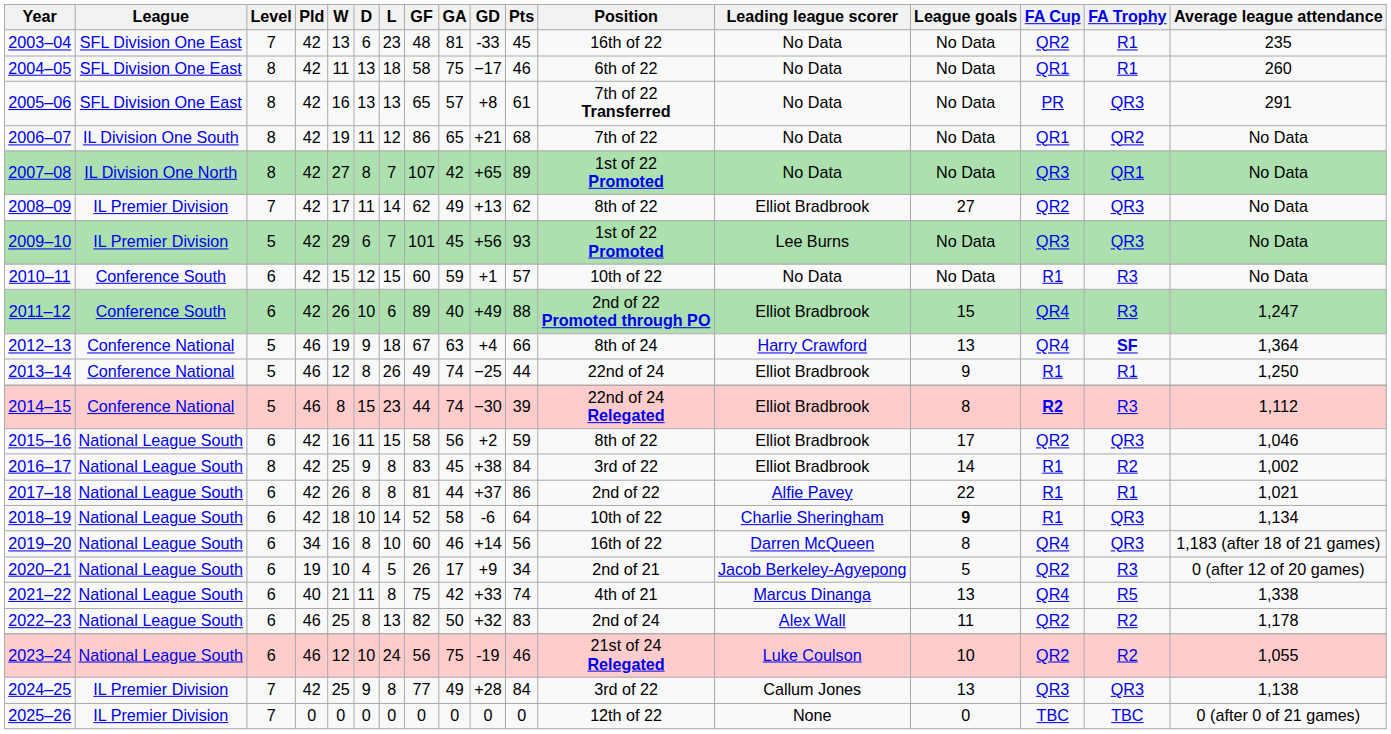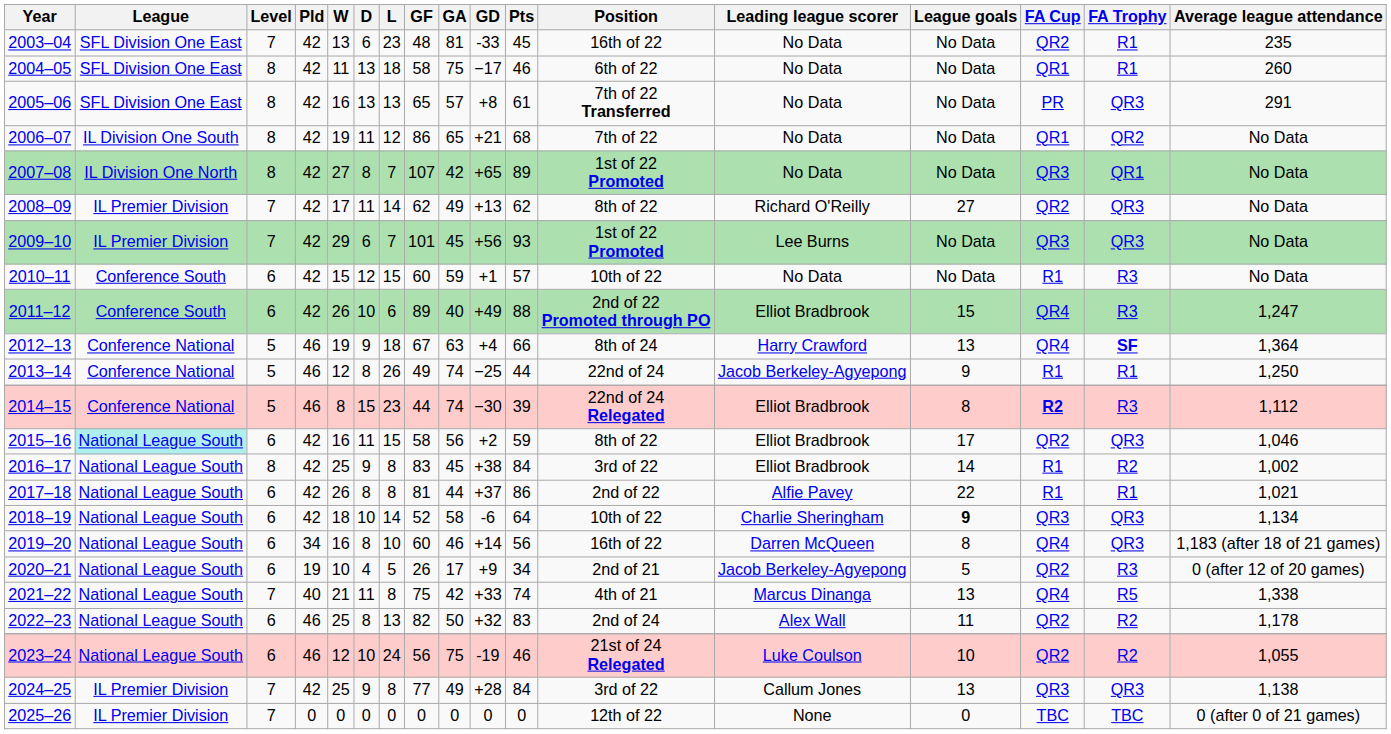 <table class="wikitable" style="text-align:center">
 <tr>
 <th>Year</th>
 <th>League</th>
 <th>Level</th>
 <th>Pld</th>
 <th>W</th>
 <th>D</th>
 <th>L</th>
 <th>GF</th>
 <th>GA</th>
 <th>GD</th>
 <th>Pts</th>
 <th>Position</th>
 <th>Leading league scorer</th>
 <th>League goals</th>
 <th><a href='#'>FA Cup</a></th>
 <th><a href='#'>FA Trophy</a></th>
 <th>Average league attendance</th>
 </tr>
 <tr>
 <td><a href='#'>2003–04</a></td>
 <td><a href='#'>SFL Division One East</a></td>
 <td>7</td>
 <td>42</td>
 <td>13</td>
 <td>6</td>
 <td>23</td>
 <td>48</td>
 <td>81</td>
 <td>-33</td>
 <td>45</td>
 <td>16th of 22</td>
 <td>No Data</td>
 <td>No Data</td>
 <td><a href='#'>QR2</a></td>
 <td><a href='#'>R1</a></td>
 <td>235</td>
 </tr>
 <tr>
 <td><a href='#'>2004–05</a></td>
 <td><a href='#'>SFL Division One East</a></td>
 <td>8</td>
 <td>42</td>
 <td>11</td>
 <td>13</td>
 <td>18</td>
 <td>58</td>
 <td>75</td>
 <td>−17</td>
 <td>46</td>
 <td>6th of 22</td>
 <td>No Data</td>
 <td>No Data</td>
 <td><a href='#'>QR1</a></td>
 <td><a href='#'>R1</a></td>
 <td>260</td>
 </tr>
 <tr>
 <td><a href='#'>2005–06</a></td>
 <td><a href='#'>SFL Division One East</a></td>
 <td>8</td>
 <td>42</td>
 <td>16</td>
 <td>13</td>
 <td>13</td>
 <td>65</td>
 <td>57</td>
 <td>+8</td>
 <td>61</td>
 <td>7th of 22<br><strong>Transferred</strong></td>
 <td>No Data</td>
 <td>No Data</td>
 <td><a href='#'>PR</a></td>
 <td><a href='#'>QR3</a></td>
 <td>291</td>
 </tr>
 <tr>
 <td><a href='#'>2006–07</a></td>
 <td><a href='#'>IL Division One South</a></td>
 <td>8</td>
 <td>42</td>
 <td>19</td>
 <td>11</td>
 <td>12</td>
 <td>86</td>
 <td>65</td>
 <td>+21</td>
 <td>68</td>
 <td>7th of 22</td>
 <td>No Data</td>
 <td>No Data</td>
 <td><a href='#'>QR1</a></td>
 <td><a href='#'>QR2</a></td>
 <td>No Data</td>
 </tr>
 <tr bgcolor="#ACE1AF"  align="center">
 <td><a href='#'>2007–08</a></td>
 <td><a href='#'>IL Division One North</a></td>
 <td>8</td>
 <td>42</td>
 <td>27</td>
 <td>8</td>
 <td>7</td>
 <td>107</td>
 <td>42</td>
 <td>+65</td>
 <td>89</td>
 <td>1st of 22<br><strong><a href='#'>Promoted</a></strong></td>
 <td>No Data</td>
 <td>No Data</td>
 <td><a href='#'>QR3</a></td>
 <td><a href='#'>QR1</a></td>
 <td>No Data</td>
 </tr>
 <tr>
 <td><a href='#'>2008–09</a></td>
 <td><a href='#'>IL Premier Division</a></td>
 <td>7</td>
 <td>42</td>
 <td>17</td>
 <td>11</td>
 <td>14</td>
 <td>62</td>
 <td>49</td>
 <td>+13</td>
 <td>62</td>
 <td>8th of 22</td>
-<td>Elliot Bradbrook</td>
+<td>Richard O'Reilly</td>
 <td>27</td>
 <td><a href='#'>QR2</a></td>
 <td><a href='#'>QR3</a></td>
 <td>No Data</td>
 </tr>
 <tr bgcolor="#ACE1AF"  align="center">
 <td><a href='#'>2009–10</a></td>
 <td><a href='#'>IL Premier Division</a></td>
-<td>5</td>
+<td>7</td>
 <td>42</td>
 <td>29</td>
 <td>6</td>
 <td>7</td>
 <td>101</td>
 <td>45</td>
 <td>+56</td>
 <td>93</td>
 <td>1st of 22<br><strong><a href='#'>Promoted</a></strong></td>
 <td>Lee Burns</td>
 <td>No Data</td>
 <td><a href='#'>QR3</a></td>
 <td><a href='#'>QR3</a></td>
 <td>No Data</td>
 </tr>
 <tr>
 <td><a href='#'>2010–11</a></td>
 <td><a href='#'>Conference South</a></td>
 <td>6</td>
 <td>42</td>
 <td>15</td>
 <td>12</td>
 <td>15</td>
 <td>60</td>
 <td>59</td>
 <td>+1</td>
 <td>57</td>
 <td>10th of 22</td>
 <td>No Data</td>
 <td>No Data</td>
 <td><a href='#'>R1</a></td>
 <td><a href='#'>R3</a></td>
 <td>No Data</td>
 </tr>
 <tr bgcolor="#ACE1AF"  align="center">
 <td><a href='#'>2011–12</a></td>
 <td><a href='#'>Conference South</a></td>
 <td>6</td>
 <td>42</td>
 <td>26</td>
 <td>10</td>
 <td>6</td>
 <td>89</td>
 <td>40</td>
 <td>+49</td>
 <td>88</td>
 <td>2nd of 22<br><strong><a href='#'>Promoted through PO</a></strong></td>
 <td>Elliot Bradbrook</td>
 <td>15</td>
 <td><a href='#'>QR4</a></td>
 <td><a href='#'>R3</a></td>
 <td>1,247</td>
 </tr>
 <tr>
 <td><a href='#'>2012–13</a></td>
 <td><a href='#'>Conference National</a></td>
 <td>5</td>
 <td>46</td>
 <td>19</td>
 <td>9</td>
 <td>18</td>
 <td>67</td>
 <td>63</td>
 <td>+4</td>
 <td>66</td>
 <td>8th of 24</td>
 <td><a href='#'>Harry Crawford</a></td>
 <td>13</td>
 <td><a href='#'>QR4</a></td>
 <td><a href='#'><strong>SF</strong></a></td>
 <td>1,364</td>
 </tr>
 <tr>
 <td><a href='#'>2013–14</a></td>
 <td><a href='#'>Conference National</a></td>
 <td>5</td>
 <td>46</td>
 <td>12</td>
 <td>8</td>
 <td>26</td>
 <td>49</td>
 <td>74</td>
 <td>−25</td>
 <td>44</td>
 <td>22nd of 24</td>
-<td>Elliot Bradbrook</td>
+<td><a href='#'>Jacob Berkeley-Agyepong</a></td>
 <td>9</td>
 <td><a href='#'>R1</a></td>
 <td><a href='#'>R1</a></td>
 <td>1,250</td>
 </tr>
 <tr>
 </tr>
 <tr bgcolor="#FFCCCC"  align="center">
 <td><a href='#'>2014–15</a></td>
 <td><a href='#'>Conference National</a></td>
 <td>5</td>
 <td>46</td>
 <td>8</td>
 <td>15</td>
 <td>23</td>
 <td>44</td>
 <td>74</td>
 <td>−30</td>
 <td>39</td>
 <td>22nd of 24<br><strong><a href='#'>Relegated</a></strong></td>
 <td>Elliot Bradbrook</td>
 <td>8</td>
 <td><a href='#'><strong>R2</strong></a></td>
 <td><a href='#'>R3</a></td>
 <td>1,112</td>
 </tr>
 <tr>
 <td><a href='#'>2015–16</a></td>
-<td><a href='#'>National League South</a></td>
+<td style="background: paleturquoise;"><a href='#'>National League South</a></td>
 <td>6</td>
 <td>42</td>
 <td>16</td>
 <td>11</td>
 <td>15</td>
 <td>58</td>
 <td>56</td>
 <td>+2</td>
 <td>59</td>
 <td>8th of 22</td>
 <td>Elliot Bradbrook</td>
 <td>17</td>
 <td><a href='#'>QR2</a></td>
 <td><a href='#'>QR3</a></td>
 <td>1,046</td>
 </tr>
 <tr>
 <td><a href='#'>2016–17</a></td>
 <td><a href='#'>National League South</a></td>
 <td>8</td>
 <td>42</td>
 <td>25</td>
 <td>9</td>
 <td>8</td>
 <td>83</td>
 <td>45</td>
 <td>+38</td>
 <td>84</td>
 <td>3rd of 22</td>
 <td>Elliot Bradbrook</td>
 <td>14</td>
 <td><a href='#'>R1</a></td>
 <td><a href='#'>R2</a></td>
 <td>1,002</td>
 </tr>
 <tr>
 <td><a href='#'>2017–18</a></td>
 <td><a href='#'>National League South</a></td>
 <td>6</td>
 <td>42</td>
 <td>26</td>
 <td>8</td>
 <td>8</td>
 <td>81</td>
 <td>44</td>
 <td>+37</td>
 <td>86</td>
 <td>2nd of 22</td>
 <td><a href='#'>Alfie Pavey</a></td>
 <td>22</td>
 <td><a href='#'>R1</a></td>
 <td><a href='#'>R1</a></td>
 <td>1,021</td>
 </tr>
 <tr>
 <td><a href='#'>2018–19</a></td>
 <td><a href='#'>National League South</a></td>
 <td>6</td>
 <td>42</td>
 <td>18</td>
 <td>10</td>
 <td>14</td>
 <td>52</td>
 <td>58</td>
 <td>-6</td>
 <td>64</td>
 <td>10th of 22</td>
 <td><a href='#'>Charlie Sheringham</a></td>
 <td><strong>9</strong></td>
-<td><a href='#'>R1</a></td>
+<td><a href='#'>QR3</a></td>
 <td><a href='#'>QR3</a></td>
 <td>1,134</td>
 </tr>
 <tr>
 <td><a href='#'>2019–20</a></td>
 <td><a href='#'>National League South</a></td>
 <td>6</td>
 <td>34</td>
 <td>16</td>
 <td>8</td>
 <td>10</td>
 <td>60</td>
 <td>46</td>
 <td>+14</td>
 <td>56</td>
 <td>16th of 22</td>
 <td><a href='#'>Darren McQueen</a></td>
 <td>8</td>
 <td><a href='#'>QR4</a></td>
 <td><a href='#'>QR3</a></td>
 <td>1,183 (after 18 of 21 games)</td>
 </tr>
 <tr>
 <td><a href='#'>2020–21</a></td>
 <td><a href='#'>National League South</a></td>
 <td>6</td>
 <td>19</td>
 <td>10</td>
 <td>4</td>
 <td>5</td>
 <td>26</td>
 <td>17</td>
 <td>+9</td>
 <td>34</td>
 <td>2nd of 21</td>
 <td><a href='#'>Jacob Berkeley-Agyepong</a></td>
 <td>5</td>
 <td><a href='#'>QR2</a></td>
 <td><a href='#'>R3</a></td>
 <td>0 (after 12 of 20 games)</td>
 </tr>
 <tr>
 <td><a href='#'>2021–22</a></td>
 <td><a href='#'>National League South</a></td>
-<td>6</td>
+<td>7</td>
 <td>40</td>
 <td>21</td>
 <td>11</td>
 <td>8</td>
 <td>75</td>
 <td>42</td>
 <td>+33</td>
 <td>74</td>
 <td>4th of 21</td>
 <td><a href='#'>Marcus Dinanga</a></td>
 <td>13</td>
 <td><a href='#'>QR4</a></td>
 <td><a href='#'>R5</a></td>
 <td>1,338</td>
 </tr>
 <tr>
 <td><a href='#'>2022–23</a></td>
 <td><a href='#'>National League South</a></td>
 <td>6</td>
 <td>46</td>
 <td>25</td>
 <td>8</td>
 <td>13</td>
 <td>82</td>
 <td>50</td>
 <td>+32</td>
 <td>83</td>
 <td>2nd of 24</td>
 <td><a href='#'>Alex Wall</a></td>
 <td>11</td>
 <td><a href='#'>QR2</a></td>
 <td><a href='#'>R2</a></td>
 <td>1,178</td>
 </tr>
 <tr>
 </tr>
 <tr bgcolor="#FFCCCC"  align="center">
 <td><a href='#'>2023–24</a></td>
 <td><a href='#'>National League South</a></td>
 <td>6</td>
 <td>46</td>
 <td>12</td>
 <td>10</td>
 <td>24</td>
 <td>56</td>
 <td>75</td>
 <td>-19</td>
 <td>46</td>
 <td>21st of 24<br><strong><a href='#'>Relegated</a></strong></td>
 <td><a href='#'>Luke Coulson</a></td>
 <td>10</td>
 <td><a href='#'>QR2</a></td>
 <td><a href='#'>R2</a></td>
 <td>1,055</td>
 </tr>
 <tr>
 <td><a href='#'>2024–25</a></td>
 <td><a href='#'>IL Premier Division</a></td>
 <td>7</td>
 <td>42</td>
 <td>25</td>
 <td>9</td>
 <td>8</td>
 <td>77</td>
 <td>49</td>
 <td>+28</td>
 <td>84</td>
 <td>3rd of 22</td>
 <td>Callum Jones</td>
 <td>13</td>
 <td><a href='#'>QR3</a></td>
 <td><a href='#'>QR3</a></td>
 <td>1,138</td>
 </tr>
 <tr>
 <td><a href='#'>2025–26</a></td>
 <td><a href='#'>IL Premier Division</a></td>
 <td>7</td>
 <td>0</td>
 <td>0</td>
 <td>0</td>
 <td>0</td>
 <td>0</td>
 <td>0</td>
 <td>0</td>
 <td>0</td>
 <td>12th of 22</td>
 <td>None</td>
 <td>0</td>
 <td><a href='#'>TBC</a></td>
 <td><a href='#'>TBC</a></td>
 <td>0 (after 0 of 21 games)</td>
 </tr>
 </table>
